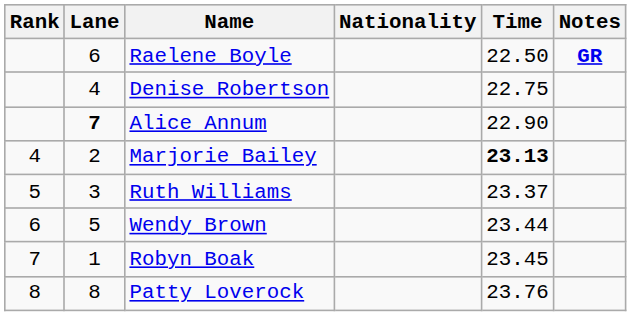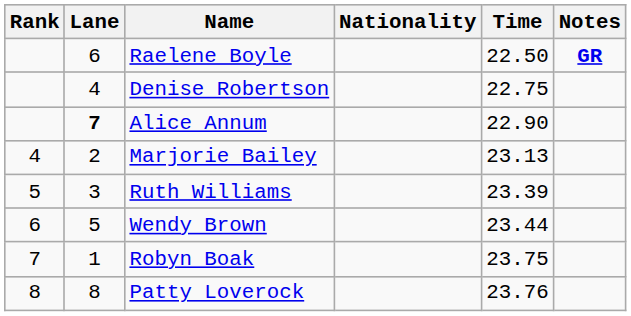 <table class="wikitable sortable" style=" text-align:center;margin-top:0.5em;">
 <tr>
 <th scope=col>Rank</th>
 <th scope=col>Lane</th>
 <th scope=col>Name</th>
 <th scope=col>Nationality</th>
 <th scope=col>Time</th>
 <th scope=col>Notes</th>
 </tr>
 <tr>
 <td></td>
 <td>6</td>
 <td style="text-align:left;"><a href='#'>Raelene Boyle</a></td>
 <td style="text-align:left;"></td>
 <td>22.50</td>
 <td><strong><a href='#'>GR</a></strong></td>
 </tr>
 <tr>
 <td></td>
 <td>4</td>
 <td style="text-align:left;"><a href='#'>Denise Robertson</a></td>
 <td style="text-align:left;"></td>
 <td>22.75</td>
 <td></td>
 </tr>
 <tr>
 <td></td>
 <td><strong>7</strong></td>
 <td style="text-align:left;"><a href='#'>Alice Annum</a></td>
 <td style="text-align:left;"></td>
 <td>22.90</td>
 <td></td>
 </tr>
 <tr>
 <td>4</td>
 <td>2</td>
 <td style="text-align:left;"><a href='#'>Marjorie Bailey</a></td>
 <td style="text-align:left;"></td>
-<td><strong>23.13</strong></td>
+<td>23.13</td>
 <td></td>
 </tr>
 <tr>
 <td>5</td>
 <td>3</td>
 <td style="text-align:left;"><a href='#'>Ruth Williams</a></td>
 <td style="text-align:left;"></td>
-<td>23.37</td>
+<td>23.39</td>
 <td></td>
 </tr>
 <tr>
 <td>6</td>
 <td>5</td>
 <td style="text-align:left;"><a href='#'>Wendy Brown</a></td>
 <td style="text-align:left;"></td>
 <td>23.44</td>
 <td></td>
 </tr>
 <tr>
 <td>7</td>
 <td>1</td>
 <td style="text-align:left;"><a href='#'>Robyn Boak</a></td>
 <td style="text-align:left;"></td>
-<td>23.45</td>
+<td>23.75</td>
 <td></td>
 </tr>
 <tr>
 <td>8</td>
 <td>8</td>
 <td style="text-align:left;"><a href='#'>Patty Loverock</a></td>
 <td style="text-align:left;"></td>
 <td>23.76</td>
 <td></td>
 </tr>
 </table>
